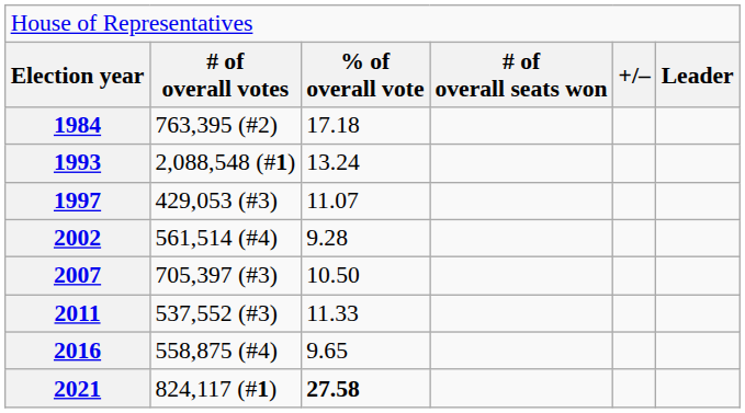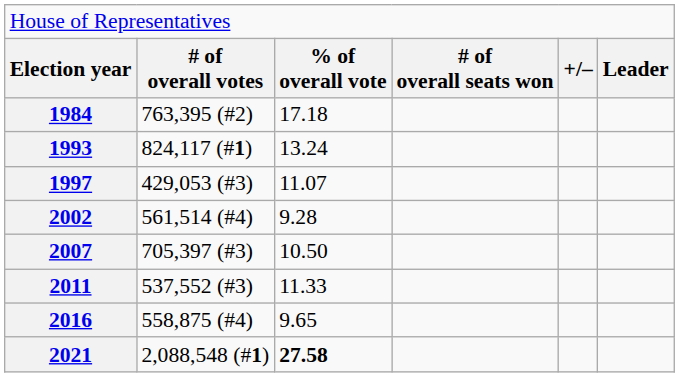 <table class="wikitable">
 <tr>
 <td colspan="7"><a href='#'>House of Representatives</a></td>
 </tr>
 <tr>
 <th>Election year</th>
 <th># of<br>overall votes</th>
 <th>% of<br>overall vote</th>
 <th># of<br>overall seats won</th>
 <th>+/–</th>
 <th>Leader</th>
 </tr>
 <tr>
 <th><a href='#'>1984</a></th>
 <td>763,395 (#2)</td>
 <td>17.18</td>
 <td></td>
 <td></td>
 <td></td>
 </tr>
 <tr>
 <th><a href='#'>1993</a></th>
-<td>2,088,548 (#<strong>1</strong>)</td>
+<td>824,117 (#<strong>1</strong>)</td>
 <td>13.24</td>
 <td></td>
 <td></td>
 <td></td>
 </tr>
 <tr>
 <th><a href='#'>1997</a></th>
 <td>429,053 (#3)</td>
 <td>11.07</td>
 <td></td>
 <td></td>
 <td></td>
 </tr>
 <tr>
 <th><a href='#'>2002</a></th>
 <td>561,514 (#4)</td>
 <td>9.28</td>
 <td></td>
 <td></td>
 <td></td>
 </tr>
 <tr>
 <th><a href='#'>2007</a></th>
 <td>705,397 (#3)</td>
 <td>10.50</td>
 <td></td>
 <td></td>
 <td></td>
 </tr>
 <tr>
 <th><a href='#'>2011</a></th>
 <td>537,552 (#3)</td>
 <td>11.33</td>
 <td></td>
 <td></td>
 <td></td>
 </tr>
 <tr>
 <th><a href='#'>2016</a></th>
 <td>558,875 (#4)</td>
 <td>9.65</td>
 <td></td>
 <td></td>
 <td></td>
 </tr>
 <tr>
 <th><a href='#'>2021</a></th>
-<td>824,117 (#<strong>1</strong>)</td>
+<td>2,088,548 (#<strong>1</strong>)</td>
 <td><strong>27.58</strong></td>
 <td></td>
 <td></td>
 <td></td>
 </tr>
 </table>
